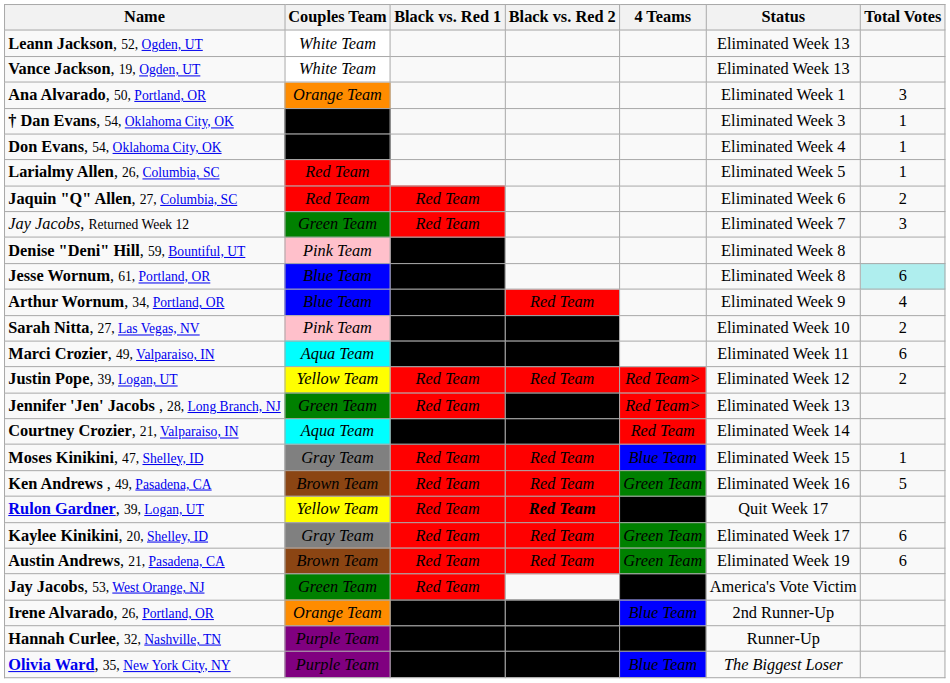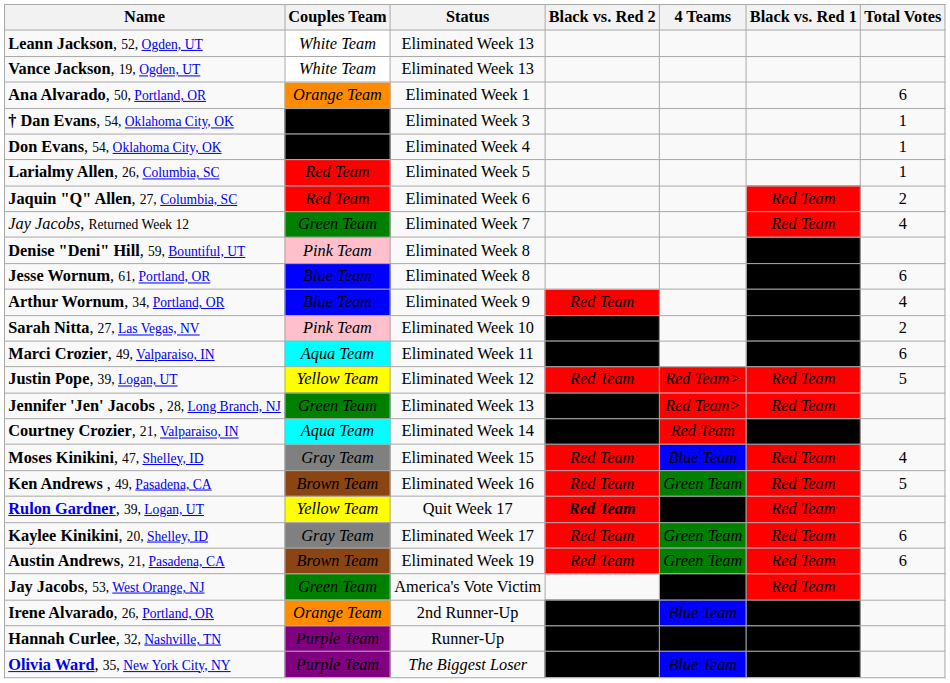 <table class="wikitable sortable" style="text-align:center" align="center">
 <tr>
 <th>Name</th>
 <th>Couples Team</th>
-<th>Black vs. Red 1</th>
+<th>Status</th>
 <th>Black vs. Red 2</th>
 <th>4 Teams</th>
-<th>Status</th>
+<th>Black vs. Red 1</th>
 <th>Total Votes</th>
 </tr>
 <tr>
 <td align="left"><strong>Leann Jackson</strong>, <small>52, <a href='#'>Ogden, UT</a></small></td>
 <td style="background:white;"><span><em>White Team</em></span></td>
+<td>Eliminated Week 13</td>
 <td></td>
 <td></td>
 <td></td>
-<td>Eliminated Week 13</td>
 <td></td>
 </tr>
 <tr>
 <td align="left"><strong>Vance Jackson</strong>, <small>19, <a href='#'>Ogden, UT</a></small></td>
 <td style="background:white;"><span><em>White Team</em></span></td>
+<td>Eliminated Week 13</td>
 <td></td>
 <td></td>
 <td></td>
-<td>Eliminated Week 13</td>
 <td></td>
 </tr>
 <tr>
 <td align="left"><strong>Ana Alvarado</strong>, <small>50, <a href='#'>Portland, OR</a></small></td>
 <td style="background:darkorange;"><span><em>Orange Team</em></span></td>
+<td>Eliminated Week 1</td>
 <td></td>
 <td></td>
 <td></td>
-<td>Eliminated Week 1</td>
-<td>3</td>
+<td>6</td>
 </tr>
 <tr>
 <td align="left"><strong>† Dan Evans</strong>, <small>54, <a href='#'>Oklahoma City, OK</a></small></td>
 <td style="background:black;"><span><em>Black Team</em></span></td>
+<td>Eliminated Week 3</td>
 <td></td>
 <td></td>
 <td></td>
-<td>Eliminated Week 3</td>
 <td>1</td>
 </tr>
 <tr>
 <td align="left"><strong>Don Evans</strong>, <small>54, <a href='#'>Oklahoma City, OK</a></small></td>
 <td style="background:black;"><span><em>Black Team</em></span></td>
+<td>Eliminated Week 4</td>
 <td></td>
 <td></td>
 <td></td>
-<td>Eliminated Week 4</td>
 <td>1</td>
 </tr>
 <tr>
 <td align="left"><strong>Larialmy Allen</strong>, <small>26, <a href='#'>Columbia, SC</a></small></td>
 <td style="background:red;"><span><em>Red Team</em></span></td>
+<td>Eliminated Week 5</td>
 <td></td>
 <td></td>
 <td></td>
-<td>Eliminated Week 5</td>
 <td>1</td>
 </tr>
 <tr>
 <td align="left"><strong>Jaquin "Q" Allen</strong>, <small>27, <a href='#'>Columbia, SC</a></small></td>
 <td style="background:red;"><span><em>Red Team</em></span></td>
-<td style="background:red;"><span><em>Red Team</em></span></td>
+<td>Eliminated Week 6</td>
 <td></td>
 <td></td>
-<td>Eliminated Week 6</td>
+<td style="background:red;"><span><em>Red Team</em></span></td>
 <td>2</td>
 </tr>
 <tr>
 <td align="left"><em>Jay Jacobs</em>, <small>Returned Week 12</small></td>
 <td style="background:green;"><span><em>Green Team</em></span></td>
-<td style="background:red;"><span><em>Red Team</em></span></td>
+<td>Eliminated Week 7</td>
 <td></td>
 <td></td>
-<td>Eliminated Week 7</td>
-<td>3</td>
+<td style="background:red;"><span><em>Red Team</em></span></td>
+<td>4</td>
 </tr>
 <tr>
 <td align="left"><strong>Denise "Deni" Hill</strong>, <small>59, <a href='#'>Bountiful, UT</a></small></td>
 <td style="background:pink;"><span><em>Pink Team</em></span></td>
-<td style="background:black;"><span><em>Black Team</em></span></td>
+<td>Eliminated Week 8</td>
 <td></td>
 <td></td>
-<td>Eliminated Week 8</td>
+<td style="background:black;"><span><em>Black Team</em></span></td>
 <td></td>
 </tr>
 <tr>
 <td align="left"><strong>Jesse Wornum</strong>, <small>61, <a href='#'>Portland, OR</a></small></td>
 <td style="background:blue;"><span><em>Blue Team</em></span></td>
-<td style="background:black;"><span><em>Black Team</em></span></td>
+<td>Eliminated Week 8</td>
 <td></td>
 <td></td>
-<td>Eliminated Week 8</td>
-<td style="background: paleturquoise;">6</td>
+<td style="background:black;"><span><em>Black Team</em></span></td>
+<td>6</td>
 </tr>
 <tr>
 <td align="left"><strong>Arthur Wornum</strong>, <small>34, <a href='#'>Portland, OR</a></small></td>
 <td style="background:blue;"><span><em>Blue Team</em></span></td>
-<td style="background:black;"><span><em>Black Team</em></span></td>
+<td>Eliminated Week 9</td>
 <td style="background:red;"><span><em>Red Team</em></span></td>
 <td></td>
-<td>Eliminated Week 9</td>
+<td style="background:black;"><span><em>Black Team</em></span></td>
 <td>4</td>
 </tr>
 <tr>
 <td align="left"><strong>Sarah Nitta</strong>, <small>27, <a href='#'>Las Vegas, NV</a></small></td>
 <td style="background:pink;"><span><em>Pink Team</em></span></td>
-<td style="background:black;"><span><em>Black Team</em></span></td>
+<td>Eliminated Week 10</td>
 <td style="background:black;"><span><em>Black Team</em></span></td>
 <td></td>
-<td>Eliminated Week 10</td>
+<td style="background:black;"><span><em>Black Team</em></span></td>
 <td>2</td>
 </tr>
 <tr>
 <td align="left"><strong>Marci Crozier</strong>, <small>49, <a href='#'>Valparaiso, IN</a></small></td>
 <td style="background:aqua;"><span><em>Aqua Team</em></span></td>
-<td style="background:black;"><span><em>Black Team</em></span></td>
+<td>Eliminated Week 11</td>
 <td style="background:black;"><span><em>Black Team</em></span></td>
 <td></td>
-<td>Eliminated Week 11</td>
+<td style="background:black;"><span><em>Black Team</em></span></td>
 <td>6</td>
 </tr>
 <tr>
 <td align="left"><strong>Justin Pope</strong>, <small>39, <a href='#'>Logan, UT</a></small></td>
 <td style="background:yellow;"><span><em>Yellow Team</em></span></td>
-<td style="background:red;"><span><em>Red Team</em></span></td>
+<td>Eliminated Week 12</td>
 <td style="background:red;"><span><em>Red Team</em></span></td>
 <td style="background:red;"><span><em>Red Team</em></span><em>></em></td>
-<td>Eliminated Week 12</td>
-<td>2</td>
+<td style="background:red;"><span><em>Red Team</em></span></td>
+<td>5</td>
 </tr>
 <tr>
 <td align="left"><strong>Jennifer 'Jen' Jacobs </strong>, <small>28, <a href='#'>Long Branch, NJ</a></small></td>
 <td style="background:green;"><span><em>Green Team</em></span></td>
-<td style="background:red;"><span><em>Red Team</em></span></td>
+<td>Eliminated Week 13</td>
 <td style="background:black;"><span><em>Black Team</em></span></td>
 <td style="background:red;"><span><em>Red Team</em></span><em>></em></td>
-<td>Eliminated Week 13</td>
+<td style="background:red;"><span><em>Red Team</em></span></td>
 <td></td>
 </tr>
 <tr>
 <td align="left"><strong>Courtney Crozier</strong>, <small>21, <a href='#'>Valparaiso, IN</a></small></td>
 <td style="background:aqua;"><span><em>Aqua Team</em></span></td>
-<td style="background:black;"><span><em>Black Team</em></span></td>
+<td>Eliminated Week 14</td>
 <td style="background:black;"><span><em>Black Team</em></span></td>
 <td style="background:red;"><span><em>Red Team</em></span></td>
-<td>Eliminated Week 14</td>
+<td style="background:black;"><span><em>Black Team</em></span></td>
 <td></td>
 </tr>
 <tr>
 <td align="left"><strong>Moses Kinikini</strong>, <small>47, <a href='#'>Shelley, ID</a></small></td>
 <td style="background:gray;"><span><em>Gray Team</em></span></td>
-<td style="background:red;"><span><em>Red Team</em></span></td>
+<td>Eliminated Week 15</td>
 <td style="background:red;"><span><em>Red Team</em></span></td>
 <td style="background:blue;"><span><em>Blue Team</em></span></td>
-<td>Eliminated Week 15</td>
-<td>1</td>
+<td style="background:red;"><span><em>Red Team</em></span></td>
+<td>4</td>
 </tr>
 <tr>
 <td align="left"><strong>Ken Andrews </strong>, <small>49, <a href='#'>Pasadena, CA</a></small></td>
 <td style="background:saddlebrown;"><span><em>Brown Team</em></span></td>
-<td style="background:red;"><span><em>Red Team</em></span></td>
+<td>Eliminated Week 16</td>
 <td style="background:red;"><span><em>Red Team</em></span></td>
 <td style="background:green;"><span><em>Green Team</em></span></td>
-<td>Eliminated Week 16</td>
+<td style="background:red;"><span><em>Red Team</em></span></td>
 <td>5</td>
 </tr>
 <tr>
 <td align="left"><strong><a href='#'>Rulon Gardner</a></strong>, <small>39, <a href='#'>Logan, UT</a></small></td>
 <td style="background:yellow;"><span><em>Yellow Team</em></span></td>
-<td style="background:red;"><span><em>Red Team</em></span></td>
+<td>Quit Week 17</td>
 <td style="background:red;"><strong><span><em>Red Team</em></span></strong></td>
 <td style="background:black;"><span><em>Black Team</em></span></td>
-<td>Quit Week 17</td>
+<td style="background:red;"><span><em>Red Team</em></span></td>
 <td></td>
 </tr>
 <tr>
 <td align="left"><strong>Kaylee Kinikini</strong>, <small>20, <a href='#'>Shelley, ID</a></small></td>
 <td style="background:gray;"><span><em>Gray Team</em></span></td>
-<td style="background:red;"><span><em>Red Team</em></span></td>
+<td>Eliminated Week 17</td>
 <td style="background:red;"><span><em>Red Team</em></span></td>
 <td style="background:green;"><span><em>Green Team</em></span></td>
-<td>Eliminated Week 17</td>
+<td style="background:red;"><span><em>Red Team</em></span></td>
 <td>6</td>
 </tr>
 <tr>
 <td align="left"><strong>Austin Andrews</strong>, <small>21, <a href='#'>Pasadena, CA</a></small></td>
 <td style="background:saddlebrown;"><span><em>Brown Team</em></span></td>
-<td style="background:red;"><span><em>Red Team</em></span></td>
+<td>Eliminated Week 19</td>
 <td style="background:red;"><span><em>Red Team</em></span></td>
 <td style="background:green;"><span><em>Green Team</em></span></td>
-<td>Eliminated Week 19</td>
+<td style="background:red;"><span><em>Red Team</em></span></td>
 <td>6</td>
 </tr>
 <tr>
 <td align="left"><strong>Jay Jacobs</strong>, <small>53, <a href='#'>West Orange, NJ</a></small></td>
 <td style="background:green;"><span><em>Green Team</em></span></td>
-<td style="background:red;"><span><em>Red Team</em></span></td>
+<td>America's Vote Victim</td>
 <td></td>
 <td style="background:black;"><span><em>Black Team</em></span></td>
-<td>America's Vote Victim</td>
+<td style="background:red;"><span><em>Red Team</em></span></td>
 <td></td>
 </tr>
 <tr>
 <td align="left"><strong>Irene Alvarado</strong>, <small>26, <a href='#'>Portland, OR</a></small></td>
 <td style="background:darkorange;"><span><em>Orange Team</em></span></td>
-<td style="background:black;"><span><em>Black Team</em></span></td>
+<td>2nd Runner-Up</td>
 <td style="background:black;"><span><em>Black Team</em></span></td>
 <td style="background:blue;"><span><em>Blue Team</em></span></td>
-<td>2nd Runner-Up</td>
+<td style="background:black;"><span><em>Black Team</em></span></td>
 <td></td>
 </tr>
 <tr>
 <td align="left"><strong>Hannah Curlee</strong>, <small>32, <a href='#'>Nashville, TN</a></small></td>
 <td style="background:purple;"><span><em>Purple Team</em></span></td>
+<td>Runner-Up</td>
 <td style="background:black;"><span><em>Black Team</em></span></td>
 <td style="background:black;"><span><em>Black Team</em></span></td>
 <td style="background:black;"><span><em>Black Team</em></span></td>
-<td>Runner-Up</td>
 <td></td>
 </tr>
 <tr>
 <td align="left"><strong><a href='#'>Olivia Ward</a></strong>, <small>35, <a href='#'>New York City, NY</a></small></td>
 <td style="background:purple;"><span><em>Purple Team</em></span></td>
-<td style="background:black;"><span><em>Black Team</em></span></td>
+<td><em>The Biggest Loser</em></td>
 <td style="background:black;"><span><em>Black Team</em></span></td>
 <td style="background:blue;"><span><em>Blue Team</em></span></td>
-<td><em>The Biggest Loser</em></td>
+<td style="background:black;"><span><em>Black Team</em></span></td>
 <td></td>
 </tr>
 </table>
